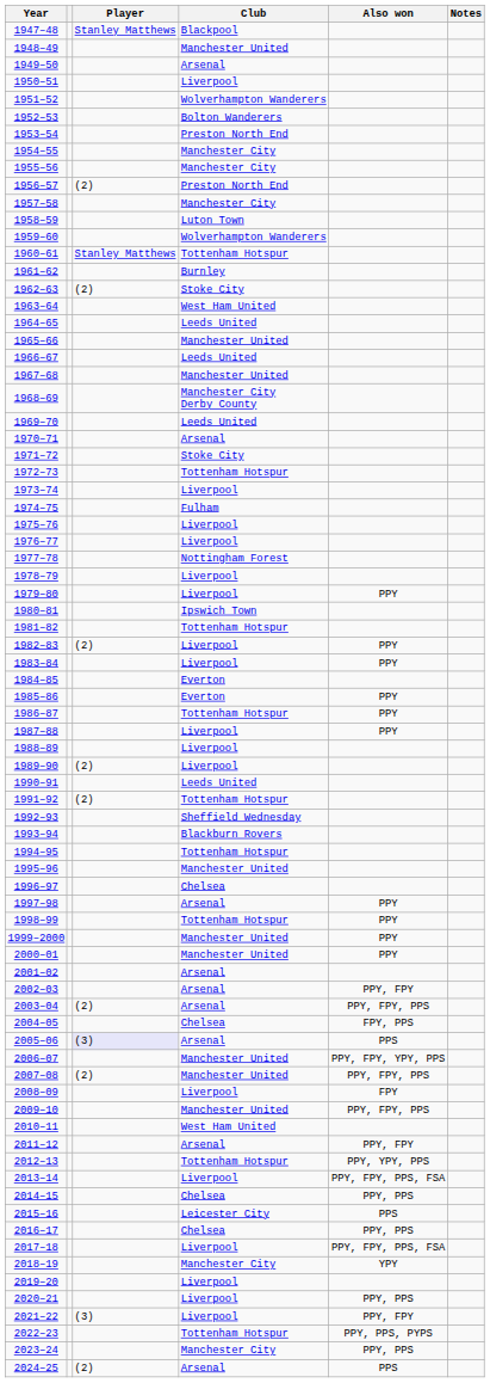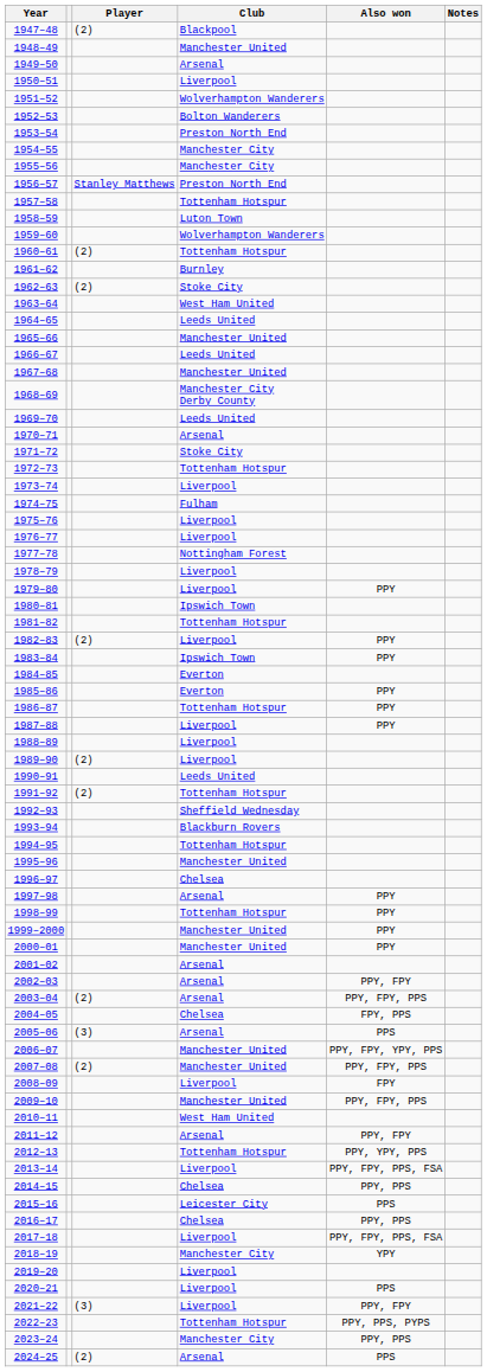 <table class="sortable wikitable" style="text-align: center;">
 <tr>
 <th>Year</th>
 <th></th>
 <th>Player</th>
 <th>Club</th>
 <th class="unsortable">Also won</th>
 <th class="unsortable" align=center>Notes</th>
 </tr>
 <tr>
 <td><a href='#'>1947–48</a></td>
 <td></td>
-<td align=left><a href='#'>Stanley Matthews</a></td>
+<td align=left> (2)</td>
 <td align=left><a href='#'>Blackpool</a></td>
 <td></td>
 <td></td>
 </tr>
 <tr>
 <td><a href='#'>1948–49</a></td>
 <td></td>
 <td align=left></td>
 <td align=left><a href='#'>Manchester United</a></td>
 <td></td>
 <td></td>
 </tr>
 <tr>
 <td><a href='#'>1949–50</a></td>
 <td></td>
 <td align=left></td>
 <td align=left><a href='#'>Arsenal</a></td>
 <td></td>
 <td></td>
 </tr>
 <tr>
 <td><a href='#'>1950–51</a></td>
 <td></td>
 <td align=left></td>
 <td align=left><a href='#'>Liverpool</a></td>
 <td></td>
 <td></td>
 </tr>
 <tr>
 <td><a href='#'>1951–52</a></td>
 <td></td>
 <td align=left></td>
 <td align=left><a href='#'>Wolverhampton Wanderers</a></td>
 <td></td>
 <td></td>
 </tr>
 <tr>
 <td><a href='#'>1952–53</a></td>
 <td></td>
 <td align=left></td>
 <td align=left><a href='#'>Bolton Wanderers</a></td>
 <td></td>
 <td></td>
 </tr>
 <tr>
 <td><a href='#'>1953–54</a></td>
 <td></td>
 <td align=left></td>
 <td align=left><a href='#'>Preston North End</a></td>
 <td></td>
 <td></td>
 </tr>
 <tr>
 <td><a href='#'>1954–55</a></td>
 <td></td>
 <td align=left></td>
 <td align=left><a href='#'>Manchester City</a></td>
 <td></td>
 <td></td>
 </tr>
 <tr>
 <td><a href='#'>1955–56</a></td>
 <td></td>
 <td align=left></td>
 <td align=left><a href='#'>Manchester City</a></td>
 <td></td>
 <td></td>
 </tr>
 <tr>
 <td><a href='#'>1956–57</a></td>
 <td></td>
-<td align=left> (2)</td>
+<td align=left><a href='#'>Stanley Matthews</a></td>
 <td align=left><a href='#'>Preston North End</a></td>
 <td></td>
 <td></td>
 </tr>
 <tr>
 <td><a href='#'>1957–58</a></td>
 <td></td>
 <td align=left></td>
-<td align=left><a href='#'>Manchester City</a></td>
+<td align=left><a href='#'>Tottenham Hotspur</a></td>
 <td></td>
 <td></td>
 </tr>
 <tr>
 <td><a href='#'>1958–59</a></td>
 <td></td>
 <td align=left></td>
 <td align=left><a href='#'>Luton Town</a></td>
 <td></td>
 <td></td>
 </tr>
 <tr>
 <td><a href='#'>1959–60</a></td>
 <td></td>
 <td align=left></td>
 <td align=left><a href='#'>Wolverhampton Wanderers</a></td>
 <td></td>
 <td></td>
 </tr>
 <tr>
 <td><a href='#'>1960–61</a></td>
 <td></td>
-<td align=left><a href='#'>Stanley Matthews</a></td>
+<td align=left> (2)</td>
 <td align=left><a href='#'>Tottenham Hotspur</a></td>
 <td></td>
 <td></td>
 </tr>
 <tr>
 <td><a href='#'>1961–62</a></td>
 <td></td>
 <td align=left></td>
 <td align=left><a href='#'>Burnley</a></td>
 <td></td>
 <td></td>
 </tr>
 <tr>
 <td><a href='#'>1962–63</a></td>
 <td></td>
 <td align=left> (2)</td>
 <td align=left><a href='#'>Stoke City</a></td>
 <td></td>
 <td></td>
 </tr>
 <tr>
 <td><a href='#'>1963–64</a></td>
 <td></td>
 <td align=left></td>
 <td align=left><a href='#'>West Ham United</a></td>
 <td></td>
 <td></td>
 </tr>
 <tr>
 <td><a href='#'>1964–65</a></td>
 <td></td>
 <td align=left></td>
 <td align=left><a href='#'>Leeds United</a></td>
 <td></td>
 <td></td>
 </tr>
 <tr>
 <td><a href='#'>1965–66</a></td>
 <td></td>
 <td align=left></td>
 <td align=left><a href='#'>Manchester United</a></td>
 <td></td>
 <td></td>
 </tr>
 <tr>
 <td><a href='#'>1966–67</a></td>
 <td></td>
 <td align=left></td>
 <td align=left><a href='#'>Leeds United</a></td>
 <td></td>
 <td></td>
 </tr>
 <tr>
 <td><a href='#'>1967–68</a></td>
 <td></td>
 <td align=left></td>
 <td align=left><a href='#'>Manchester United</a></td>
 <td></td>
 <td></td>
 </tr>
 <tr>
 <td><a href='#'>1968–69</a></td>
 <td><br></td>
 <td align=left><br></td>
 <td align=left><a href='#'>Manchester City</a><br><a href='#'>Derby County</a></td>
 <td></td>
 <td></td>
 </tr>
 <tr>
 <td><a href='#'>1969–70</a></td>
 <td></td>
 <td align=left></td>
 <td align=left><a href='#'>Leeds United</a></td>
 <td></td>
 <td></td>
 </tr>
 <tr>
 <td><a href='#'>1970–71</a></td>
 <td></td>
 <td align=left></td>
 <td align=left><a href='#'>Arsenal</a></td>
 <td></td>
 <td></td>
 </tr>
 <tr>
 <td><a href='#'>1971–72</a></td>
 <td></td>
 <td align=left></td>
 <td align=left><a href='#'>Stoke City</a></td>
 <td></td>
 <td></td>
 </tr>
 <tr>
 <td><a href='#'>1972–73</a></td>
 <td></td>
 <td align=left></td>
 <td align=left><a href='#'>Tottenham Hotspur</a></td>
 <td></td>
 <td></td>
 </tr>
 <tr>
 <td><a href='#'>1973–74</a></td>
 <td></td>
 <td align=left></td>
 <td align=left><a href='#'>Liverpool</a></td>
 <td></td>
 <td></td>
 </tr>
 <tr>
 <td><a href='#'>1974–75</a></td>
 <td></td>
 <td align=left></td>
 <td align=left><a href='#'>Fulham</a></td>
 <td></td>
 <td></td>
 </tr>
 <tr>
 <td><a href='#'>1975–76</a></td>
 <td></td>
 <td align=left></td>
 <td align=left><a href='#'>Liverpool</a></td>
 <td></td>
 <td></td>
 </tr>
 <tr>
 <td><a href='#'>1976–77</a></td>
 <td></td>
 <td align=left></td>
 <td align=left><a href='#'>Liverpool</a></td>
 <td></td>
 <td></td>
 </tr>
 <tr>
 <td><a href='#'>1977–78</a></td>
 <td></td>
 <td align=left></td>
 <td align=left><a href='#'>Nottingham Forest</a></td>
 <td></td>
 <td></td>
 </tr>
 <tr>
 <td><a href='#'>1978–79</a></td>
 <td></td>
 <td align=left></td>
 <td align=left><a href='#'>Liverpool</a></td>
 <td></td>
 <td></td>
 </tr>
 <tr>
 <td><a href='#'>1979–80</a></td>
 <td></td>
 <td align=left></td>
 <td align=left><a href='#'>Liverpool</a></td>
 <td>PPY</td>
 <td></td>
 </tr>
 <tr>
 <td><a href='#'>1980–81</a></td>
 <td></td>
 <td align=left></td>
 <td align=left><a href='#'>Ipswich Town</a></td>
 <td></td>
 <td></td>
 </tr>
 <tr>
 <td><a href='#'>1981–82</a></td>
 <td></td>
 <td align=left></td>
 <td align=left><a href='#'>Tottenham Hotspur</a></td>
 <td></td>
 <td></td>
 </tr>
 <tr>
 <td><a href='#'>1982–83</a></td>
 <td></td>
 <td align=left> (2)</td>
 <td align=left><a href='#'>Liverpool</a></td>
 <td>PPY</td>
 <td></td>
 </tr>
 <tr>
 <td><a href='#'>1983–84</a></td>
 <td></td>
 <td align=left></td>
-<td align=left><a href='#'>Liverpool</a></td>
+<td align=left><a href='#'>Ipswich Town</a></td>
 <td>PPY</td>
 <td></td>
 </tr>
 <tr>
 <td><a href='#'>1984–85</a></td>
 <td></td>
 <td align=left></td>
 <td align=left><a href='#'>Everton</a></td>
 <td></td>
 <td></td>
 </tr>
 <tr>
 <td><a href='#'>1985–86</a></td>
 <td></td>
 <td align=left></td>
 <td align=left><a href='#'>Everton</a></td>
 <td>PPY</td>
 <td></td>
 </tr>
 <tr>
 <td><a href='#'>1986–87</a></td>
 <td></td>
 <td align=left></td>
 <td align=left><a href='#'>Tottenham Hotspur</a></td>
 <td>PPY</td>
 <td></td>
 </tr>
 <tr>
 <td><a href='#'>1987–88</a></td>
 <td></td>
 <td align=left></td>
 <td align=left><a href='#'>Liverpool</a></td>
 <td>PPY</td>
 <td></td>
 </tr>
 <tr>
 <td><a href='#'>1988–89</a></td>
 <td></td>
 <td align=left></td>
 <td align=left><a href='#'>Liverpool</a></td>
 <td></td>
 <td></td>
 </tr>
 <tr>
 <td><a href='#'>1989–90</a></td>
 <td></td>
 <td align=left> (2)</td>
 <td align=left><a href='#'>Liverpool</a></td>
 <td></td>
 <td></td>
 </tr>
 <tr>
 <td><a href='#'>1990–91</a></td>
 <td></td>
 <td align=left></td>
 <td align=left><a href='#'>Leeds United</a></td>
 <td></td>
 <td></td>
 </tr>
 <tr>
 <td><a href='#'>1991–92</a></td>
 <td></td>
 <td align=left> (2)</td>
 <td align=left><a href='#'>Tottenham Hotspur</a></td>
 <td></td>
 <td></td>
 </tr>
 <tr>
 <td><a href='#'>1992–93</a></td>
 <td></td>
 <td align=left></td>
 <td align=left><a href='#'>Sheffield Wednesday</a></td>
 <td></td>
 <td></td>
 </tr>
 <tr>
 <td><a href='#'>1993–94</a></td>
 <td></td>
 <td align=left></td>
 <td align=left><a href='#'>Blackburn Rovers</a></td>
 <td></td>
 <td></td>
 </tr>
 <tr>
 <td><a href='#'>1994–95</a></td>
 <td></td>
 <td align=left></td>
 <td align=left><a href='#'>Tottenham Hotspur</a></td>
 <td></td>
 <td></td>
 </tr>
 <tr>
 <td><a href='#'>1995–96</a></td>
 <td></td>
 <td align=left></td>
 <td align=left><a href='#'>Manchester United</a></td>
 <td></td>
 <td></td>
 </tr>
 <tr>
 <td><a href='#'>1996–97</a></td>
 <td></td>
 <td align=left></td>
 <td align=left><a href='#'>Chelsea</a></td>
 <td></td>
 <td></td>
 </tr>
 <tr>
 <td><a href='#'>1997–98</a></td>
 <td></td>
 <td align=left></td>
 <td align=left><a href='#'>Arsenal</a></td>
 <td>PPY</td>
 <td></td>
 </tr>
 <tr>
 <td><a href='#'>1998–99</a></td>
 <td></td>
 <td align=left></td>
 <td align=left><a href='#'>Tottenham Hotspur</a></td>
 <td>PPY</td>
 <td></td>
 </tr>
 <tr>
 <td><a href='#'>1999–2000</a></td>
 <td></td>
 <td align=left></td>
 <td align=left><a href='#'>Manchester United</a></td>
 <td>PPY</td>
 <td></td>
 </tr>
 <tr>
 <td><a href='#'>2000–01</a></td>
 <td></td>
 <td align=left></td>
 <td align=left><a href='#'>Manchester United</a></td>
 <td>PPY</td>
 <td></td>
 </tr>
 <tr>
 <td><a href='#'>2001–02</a></td>
 <td></td>
 <td align=left></td>
 <td align=left><a href='#'>Arsenal</a></td>
 <td></td>
 <td></td>
 </tr>
 <tr>
 <td><a href='#'>2002–03</a></td>
 <td></td>
 <td align=left></td>
 <td align=left><a href='#'>Arsenal</a></td>
 <td>PPY, FPY</td>
 <td></td>
 </tr>
 <tr>
 <td><a href='#'>2003–04</a></td>
 <td></td>
 <td align=left> (2)</td>
 <td align=left><a href='#'>Arsenal</a></td>
 <td>PPY, FPY, PPS</td>
 <td></td>
 </tr>
 <tr>
 <td><a href='#'>2004–05</a></td>
 <td></td>
 <td align=left></td>
 <td align=left><a href='#'>Chelsea</a></td>
 <td>FPY, PPS</td>
 <td></td>
 </tr>
 <tr>
 <td><a href='#'>2005–06</a></td>
 <td></td>
-<td align=left style="background: lavender;"> (3)</td>
+<td align=left> (3)</td>
 <td align=left><a href='#'>Arsenal</a></td>
 <td>PPS</td>
 <td></td>
 </tr>
 <tr>
 <td><a href='#'>2006–07</a></td>
 <td></td>
 <td align=left></td>
 <td align=left><a href='#'>Manchester United</a></td>
 <td>PPY, FPY, YPY, PPS</td>
 <td></td>
 </tr>
 <tr>
 <td><a href='#'>2007–08</a></td>
 <td></td>
 <td align=left> (2)</td>
 <td align=left><a href='#'>Manchester United</a></td>
 <td>PPY, FPY, PPS</td>
 <td></td>
 </tr>
 <tr>
 <td><a href='#'>2008–09</a></td>
 <td></td>
 <td align=left></td>
 <td align=left><a href='#'>Liverpool</a></td>
 <td>FPY</td>
 <td></td>
 </tr>
 <tr>
 <td><a href='#'>2009–10</a></td>
 <td></td>
 <td align=left></td>
 <td align=left><a href='#'>Manchester United</a></td>
 <td>PPY, FPY, PPS</td>
 <td></td>
 </tr>
 <tr>
 <td><a href='#'>2010–11</a></td>
 <td></td>
 <td align=left></td>
 <td align=left><a href='#'>West Ham United</a></td>
 <td></td>
 <td></td>
 </tr>
 <tr>
 <td><a href='#'>2011–12</a></td>
 <td></td>
 <td align=left></td>
 <td align=left><a href='#'>Arsenal</a></td>
 <td>PPY, FPY</td>
 <td></td>
 </tr>
 <tr>
 <td><a href='#'>2012–13</a></td>
 <td></td>
 <td align=left></td>
 <td align=left><a href='#'>Tottenham Hotspur</a></td>
 <td>PPY, YPY, PPS</td>
 <td></td>
 </tr>
 <tr>
 <td><a href='#'>2013–14</a></td>
 <td></td>
 <td align=left></td>
 <td align=left><a href='#'>Liverpool</a></td>
 <td>PPY, FPY, PPS, FSA</td>
 <td></td>
 </tr>
 <tr>
 <td><a href='#'>2014–15</a></td>
 <td></td>
 <td align=left></td>
 <td align=left><a href='#'>Chelsea</a></td>
 <td>PPY, PPS</td>
 <td></td>
 </tr>
 <tr>
 <td><a href='#'>2015–16</a></td>
 <td></td>
 <td align=left></td>
 <td align=left><a href='#'>Leicester City</a></td>
 <td>PPS</td>
 <td></td>
 </tr>
 <tr>
 <td><a href='#'>2016–17</a></td>
 <td></td>
 <td align=left></td>
 <td align=left><a href='#'>Chelsea</a></td>
 <td>PPY, PPS</td>
 <td></td>
 </tr>
 <tr>
 <td><a href='#'>2017–18</a></td>
 <td></td>
 <td align=left></td>
 <td align=left><a href='#'>Liverpool</a></td>
 <td>PPY, FPY, PPS, FSA</td>
 <td></td>
 </tr>
 <tr>
 <td><a href='#'>2018–19</a></td>
 <td></td>
 <td align=left></td>
 <td align=left><a href='#'>Manchester City</a></td>
 <td>YPY</td>
 <td></td>
 </tr>
 <tr>
 <td><a href='#'>2019–20</a></td>
 <td></td>
 <td align=left></td>
 <td align=left><a href='#'>Liverpool</a></td>
 <td></td>
 <td></td>
 </tr>
 <tr>
 <td><a href='#'>2020–21</a></td>
 <td></td>
 <td align=left></td>
 <td align=left><a href='#'>Liverpool</a></td>
-<td>PPY, PPS</td>
+<td>PPS</td>
 <td></td>
 </tr>
 <tr>
 <td><a href='#'>2021–22</a></td>
 <td></td>
 <td align=left> (3)</td>
 <td align=left><a href='#'>Liverpool</a></td>
 <td>PPY, FPY</td>
 <td></td>
 </tr>
 <tr>
 <td><a href='#'>2022–23</a></td>
 <td></td>
 <td align=left></td>
 <td align=left><a href='#'>Tottenham Hotspur</a></td>
 <td>PPY, PPS, PYPS</td>
 <td></td>
 </tr>
 <tr>
 <td><a href='#'>2023–24</a></td>
 <td></td>
 <td align=left></td>
 <td align=left><a href='#'>Manchester City</a></td>
 <td>PPY, PPS</td>
 <td></td>
 </tr>
 <tr>
 <td><a href='#'>2024–25</a></td>
 <td></td>
 <td align=left> (2)</td>
 <td align=left><a href='#'>Arsenal</a></td>
 <td>PPS</td>
 <td></td>
 </tr>
 </table>
